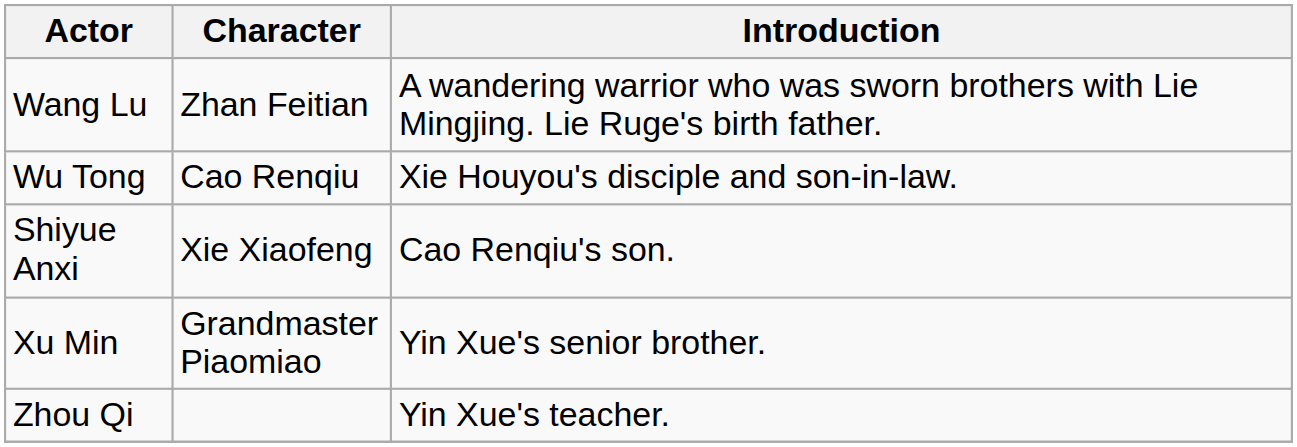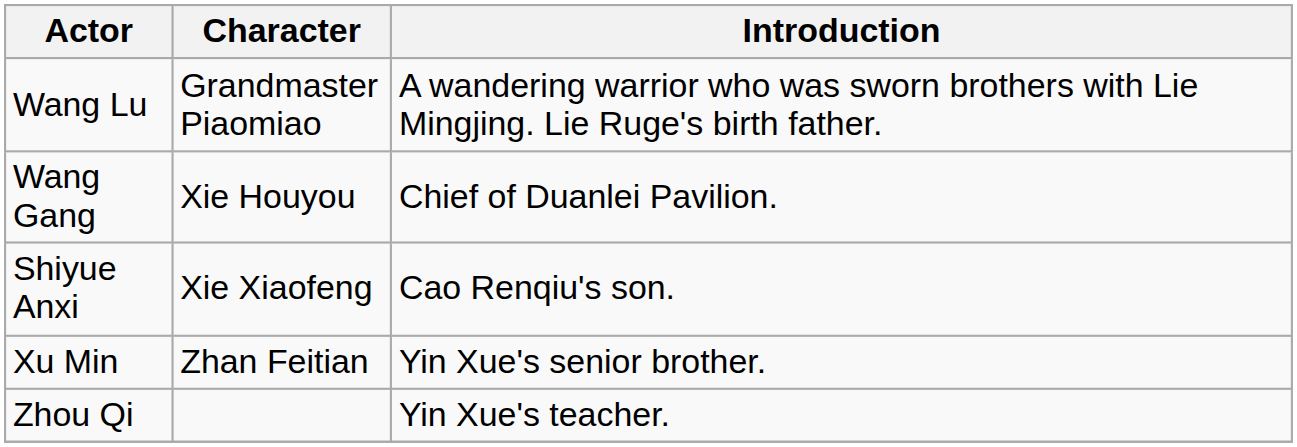 <table class="wikitable">
 <tr>
 <th style="width:13%">Actor</th>
 <th style="width:17%">Character</th>
 <th>Introduction</th>
 </tr>
 <tr>
 <td>Wang Lu</td>
-<td>Zhan Feitian</td>
+<td>Grandmaster Piaomiao</td>
 <td>A wandering warrior who was sworn brothers with Lie Mingjing. Lie Ruge's birth father.</td>
 </tr>
 <tr>
-<td>Wu Tong</td>
-<td>Cao Renqiu</td>
-<td>Xie Houyou's disciple and son-in-law.</td>
+<td>Wang Gang</td>
+<td>Xie Houyou</td>
+<td>Chief of Duanlei Pavilion.</td>
 </tr>
 <tr>
 <td>Shiyue Anxi</td>
 <td>Xie Xiaofeng</td>
 <td>Cao Renqiu's son.</td>
 </tr>
 <tr>
 <td>Xu Min</td>
-<td>Grandmaster Piaomiao</td>
+<td>Zhan Feitian</td>
 <td>Yin Xue's senior brother.</td>
 </tr>
 <tr>
 <td>Zhou Qi</td>
 <td></td>
 <td>Yin Xue's teacher.</td>
 </tr>
 <tr>
 </tr>
 </table>
